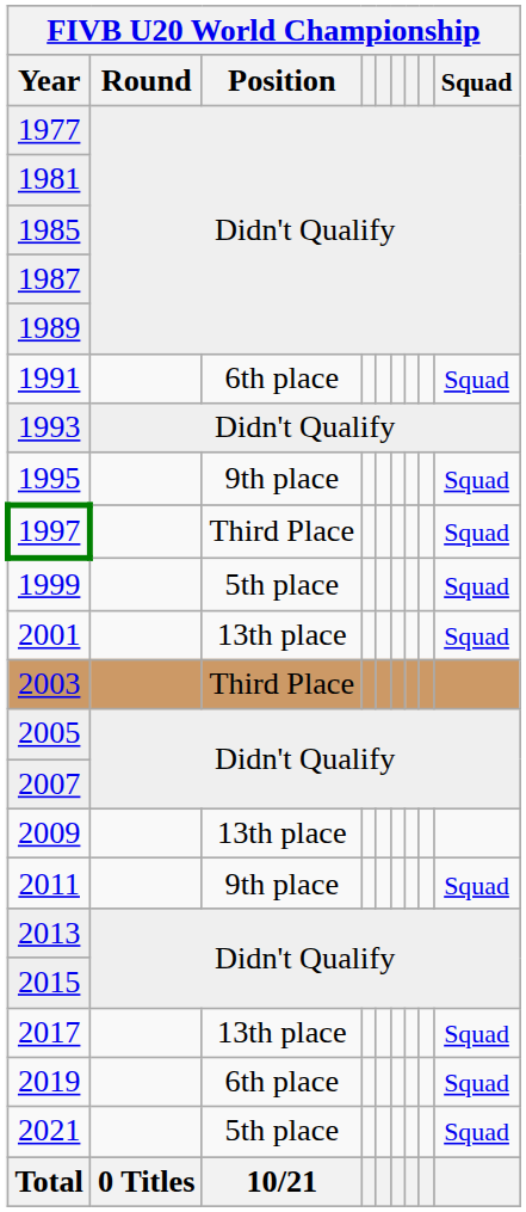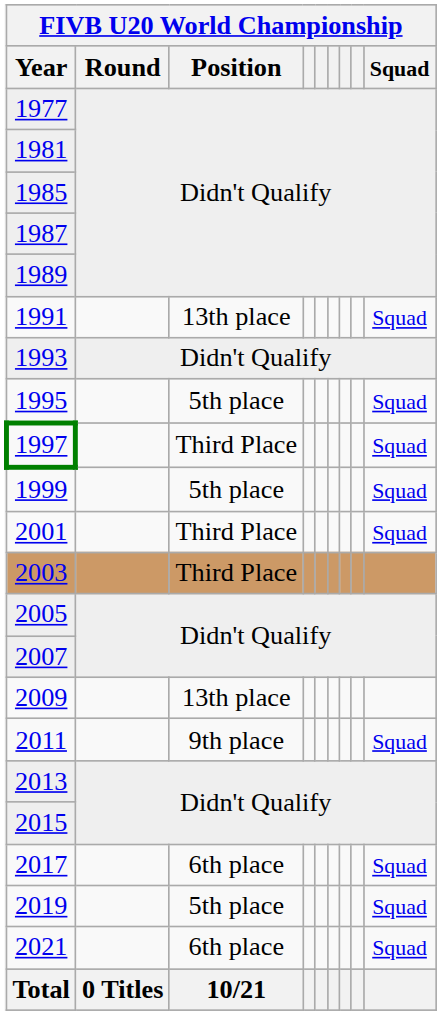 <table class="wikitable" style="text-align: center;">
 <tr>
 <th colspan=9><a href='#'>FIVB U20 World Championship</a></th>
 </tr>
 <tr>
 <th>Year</th>
 <th>Round</th>
 <th>Position</th>
 <th></th>
 <th></th>
 <th></th>
 <th></th>
 <th></th>
 <th><small>Squad</small></th>
 </tr>
 <tr bgcolor="efefef">
 <td> <a href='#'>1977</a></td>
 <td colspan=9 rowspan=5>Didn't Qualify</td>
 </tr>
 <tr bgcolor="efefef">
 <td> <a href='#'>1981</a></td>
 </tr>
 <tr bgcolor="efefef">
 <td> <a href='#'>1985</a></td>
 </tr>
 <tr bgcolor="efefef">
 <td> <a href='#'>1987</a></td>
 </tr>
 <tr bgcolor="efefef">
 <td> <a href='#'>1989</a></td>
 </tr>
 <tr>
 <td> <a href='#'>1991</a></td>
 <td></td>
-<td>6th place</td>
+<td>13th place</td>
 <td></td>
 <td></td>
 <td></td>
 <td></td>
 <td></td>
 <td><small><a href='#'>Squad</a></small></td>
 </tr>
 <tr bgcolor="efefef">
 <td> <a href='#'>1993</a></td>
 <td colspan=8>Didn't Qualify</td>
 </tr>
 <tr>
 <td> <a href='#'>1995</a></td>
 <td></td>
-<td>9th place</td>
+<td>5th place</td>
 <td></td>
 <td></td>
 <td></td>
 <td></td>
 <td></td>
 <td><small><a href='#'>Squad</a></small></td>
 </tr>
 <tr bgcolor=>
 <td style="border:3px solid green"> <a href='#'>1997</a></td>
 <td></td>
 <td>Third Place</td>
 <td></td>
 <td></td>
 <td></td>
 <td></td>
 <td></td>
 <td><small><a href='#'>Squad</a></small></td>
 </tr>
 <tr>
 <td> <a href='#'>1999</a></td>
 <td></td>
 <td>5th place</td>
 <td></td>
 <td></td>
 <td></td>
 <td></td>
 <td></td>
 <td><small> <a href='#'>Squad</a></small></td>
 </tr>
 <tr bgcolor=>
 <td> <a href='#'>2001</a></td>
 <td></td>
-<td>13th place</td>
+<td>Third Place</td>
 <td></td>
 <td></td>
 <td></td>
 <td></td>
 <td></td>
 <td><small><a href='#'>Squad</a></small></td>
 </tr>
 <tr bgcolor=cc9966>
 <td> <a href='#'>2003</a></td>
 <td></td>
 <td>Third Place</td>
 <td></td>
 <td></td>
 <td></td>
 <td></td>
 <td></td>
 <td></td>
 </tr>
 <tr bgcolor="efefef">
 <td> <a href='#'>2005</a></td>
 <td colspan=8 rowspan=2>Didn't Qualify</td>
 </tr>
 <tr bgcolor="efefef">
 <td> <a href='#'>2007</a></td>
 </tr>
 <tr bgcolor=>
 <td> <a href='#'>2009</a></td>
 <td></td>
 <td>13th place</td>
 <td></td>
 <td></td>
 <td></td>
 <td></td>
 <td></td>
 <td></td>
 </tr>
 <tr bgcolor=>
 <td> <a href='#'>2011</a></td>
 <td></td>
 <td>9th place</td>
 <td></td>
 <td></td>
 <td></td>
 <td></td>
 <td></td>
 <td><small> <a href='#'>Squad</a></small></td>
 </tr>
 <tr bgcolor="efefef">
 <td> <a href='#'>2013</a></td>
 <td colspan=8 rowspan=2>Didn't Qualify</td>
 </tr>
 <tr bgcolor="efefef">
 <td> <a href='#'>2015</a></td>
 </tr>
 <tr>
 <td> <a href='#'>2017</a></td>
 <td></td>
-<td>13th place</td>
+<td>6th place</td>
 <td></td>
 <td></td>
 <td></td>
 <td></td>
 <td></td>
 <td><small> <a href='#'>Squad</a></small></td>
 </tr>
 <tr bgcolor=>
 <td> <a href='#'>2019</a></td>
 <td></td>
-<td>6th place</td>
+<td>5th place</td>
 <td></td>
 <td></td>
 <td></td>
 <td></td>
 <td></td>
 <td><small> <a href='#'>Squad</a></small></td>
 </tr>
 <tr>
 <td>  <a href='#'>2021</a></td>
 <td></td>
-<td>5th place</td>
+<td>6th place</td>
 <td></td>
 <td></td>
 <td></td>
 <td></td>
 <td></td>
 <td><small> <a href='#'>Squad</a></small></td>
 </tr>
 <tr>
 <th>Total</th>
 <th>0 Titles</th>
 <th>10/21</th>
 <th></th>
 <th></th>
 <th></th>
 <th></th>
 <th></th>
 <th></th>
 </tr>
 </table>
